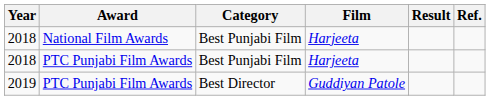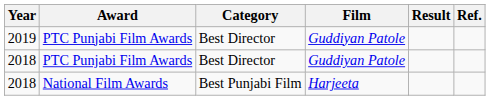 <table class="wikitable">
 <tr>
 <th>Year</th>
 <th>Award</th>
 <th>Category</th>
 <th>Film</th>
 <th>Result</th>
 <th>Ref.</th>
 </tr>
 <tr>
+<td>2019</td>
+<td><a href='#'>PTC Punjabi Film Awards</a></td>
+<td>Best Director</td>
+<td><em><a href='#'>Guddiyan Patole</a></em></td>
+<td></td>
+<td></td>
+</tr>
+<tr>
+<td>2018</td>
+<td><a href='#'>PTC Punjabi Film Awards</a></td>
+<td>Best Director</td>
+<td><em><a href='#'>Guddiyan Patole</a></em></td>
+<td></td>
+<td></td>
+</tr>
+<tr>
 <td>2018</td>
 <td><a href='#'>National Film Awards</a></td>
 <td>Best Punjabi Film</td>
 <td><em><a href='#'>Harjeeta</a></em></td>
 <td></td>
 <td></td>
 </tr>
-<tr>
-<td>2018</td>
-<td><a href='#'>PTC Punjabi Film Awards</a></td>
-<td>Best Punjabi Film</td>
-<td><em><a href='#'>Harjeeta</a></em></td>
-<td></td>
-<td></td>
-</tr>
-<tr>
-<td>2019</td>
-<td><a href='#'>PTC Punjabi Film Awards</a></td>
-<td>Best Director</td>
-<td><em><a href='#'>Guddiyan Patole</a></em></td>
-<td></td>
-<td></td>
-</tr>
 </table>
